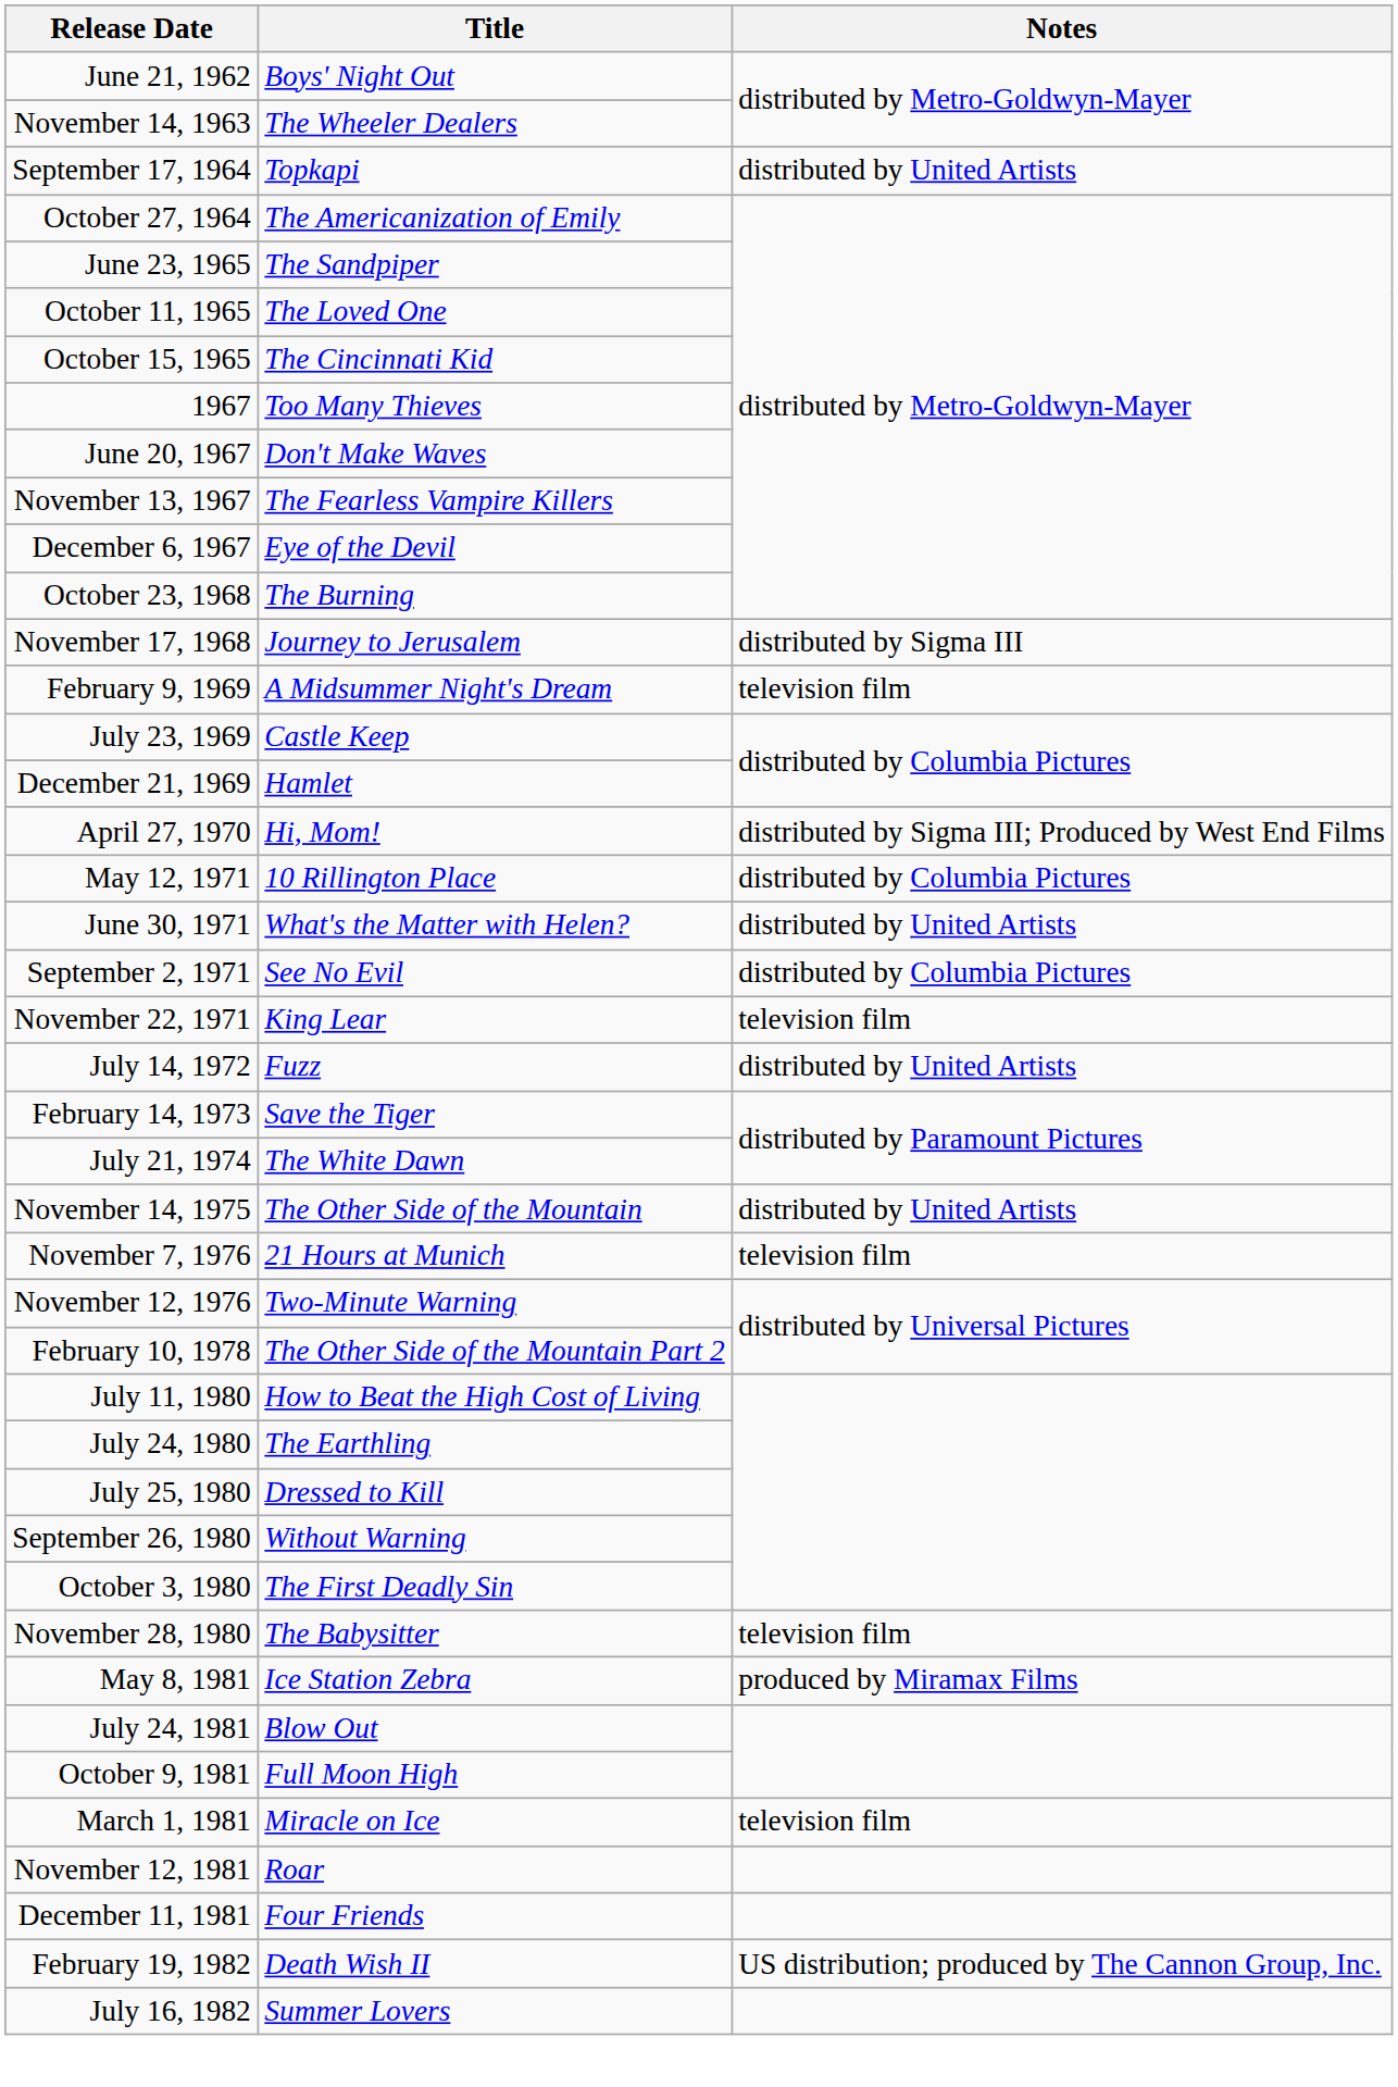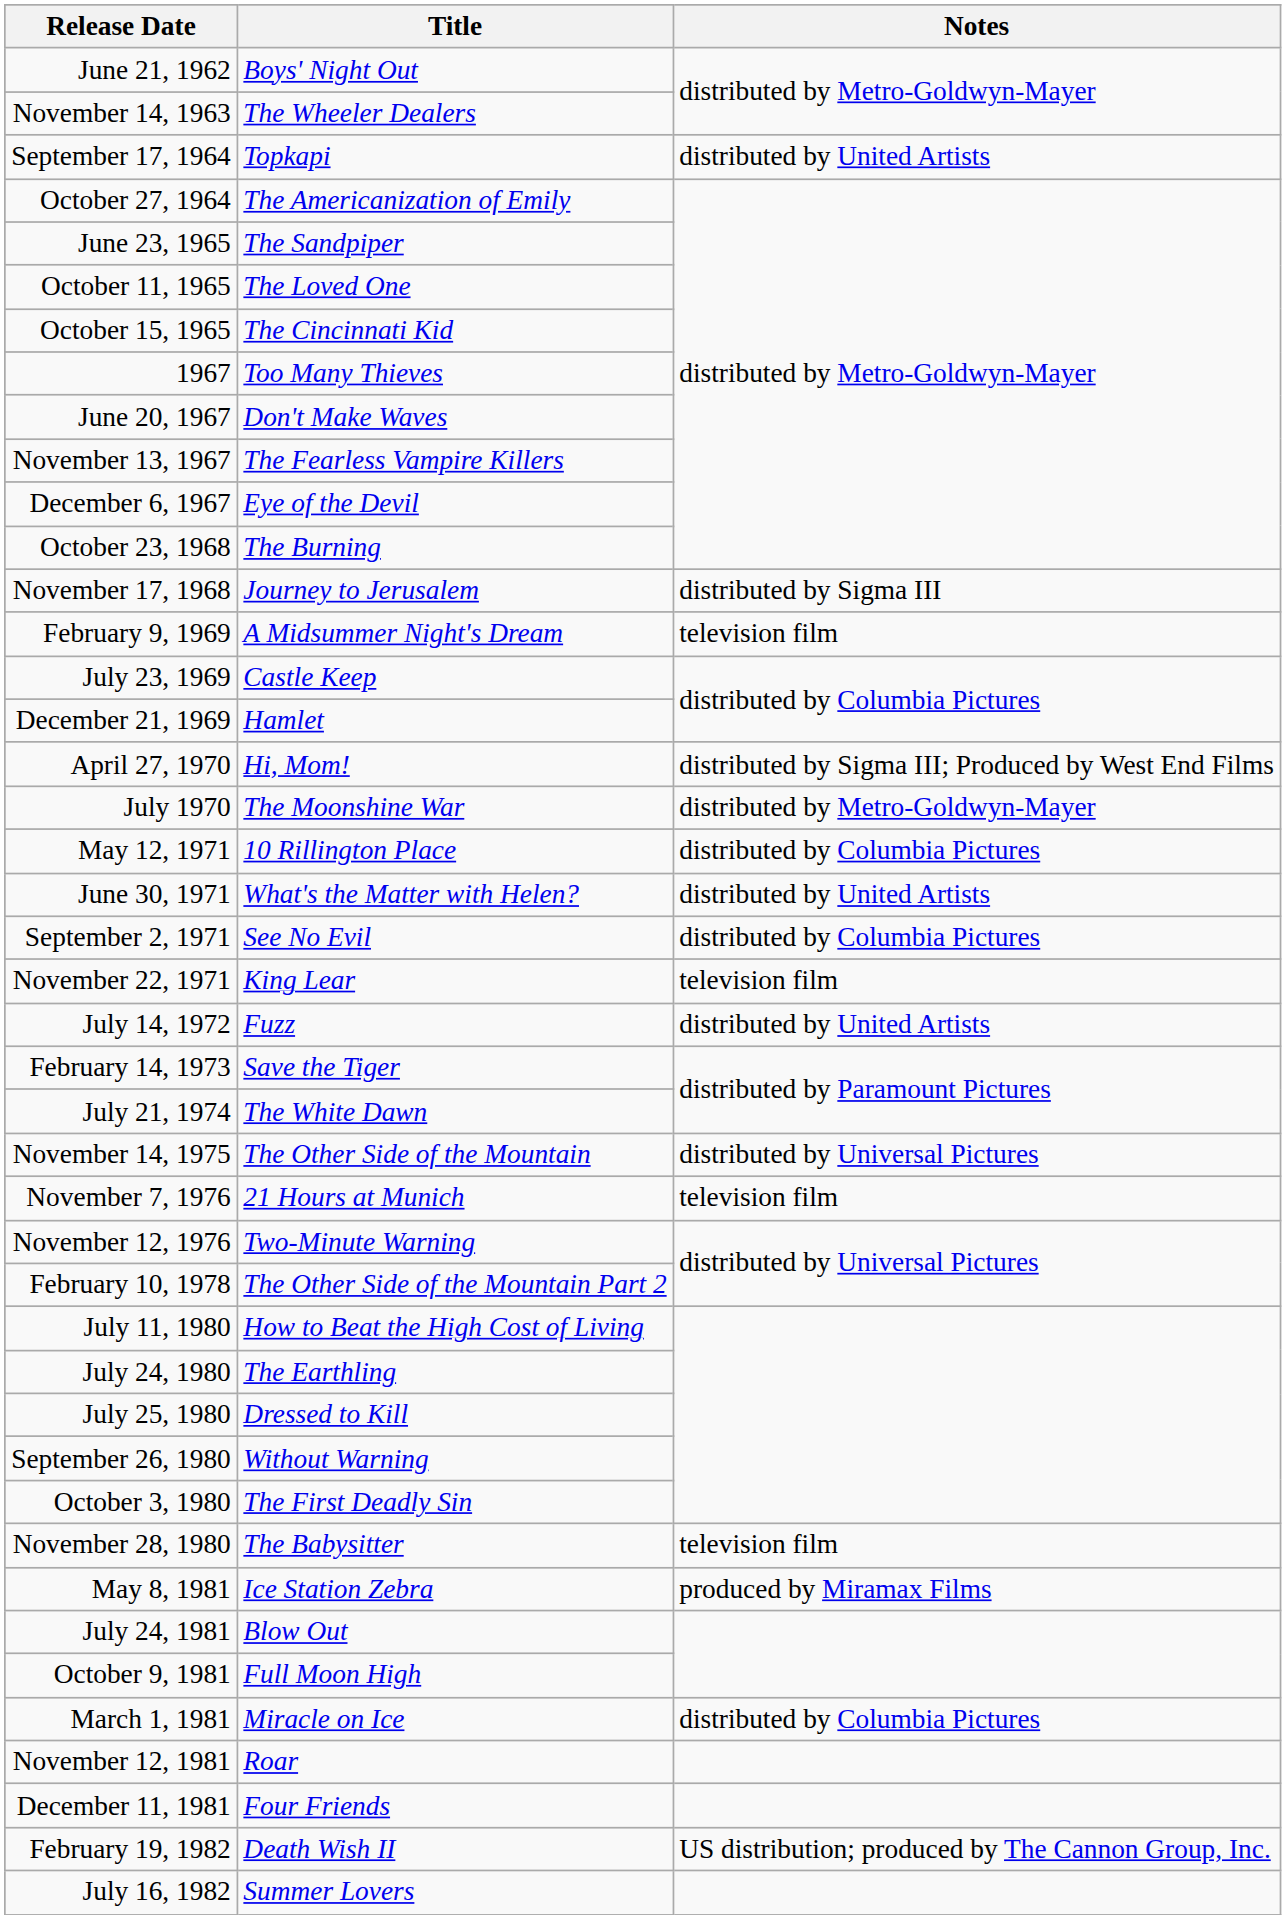 <table class="wikitable sortable">
 <tr>
 <th>Release Date</th>
 <th>Title</th>
 <th>Notes</th>
 </tr>
 <tr>
 <td align="right">June 21, 1962</td>
 <td><em><a href='#'>Boys' Night Out</a></em></td>
 <td rowspan="2">distributed by <a href='#'>Metro-Goldwyn-Mayer</a></td>
 </tr>
 <tr>
 <td align="right">November 14, 1963</td>
 <td><em><a href='#'>The Wheeler Dealers</a></em></td>
 </tr>
 <tr>
 <td align="right">September 17, 1964</td>
 <td><em><a href='#'>Topkapi</a></em></td>
 <td>distributed by <a href='#'>United Artists</a></td>
 </tr>
 <tr>
 <td align="right">October 27, 1964</td>
 <td><em><a href='#'>The Americanization of Emily</a></em></td>
 <td rowspan="9">distributed by <a href='#'>Metro-Goldwyn-Mayer</a></td>
 </tr>
 <tr>
 <td align="right">June 23, 1965</td>
 <td><em><a href='#'>The Sandpiper</a></em></td>
 </tr>
 <tr>
 <td align="right">October 11, 1965</td>
 <td><em><a href='#'>The Loved One</a></em></td>
 </tr>
 <tr>
 <td align="right">October 15, 1965</td>
 <td><em><a href='#'>The Cincinnati Kid</a></em></td>
 </tr>
 <tr>
 <td align="right">1967</td>
 <td><em><a href='#'>Too Many Thieves</a></em></td>
 </tr>
 <tr>
 <td align="right">June 20, 1967</td>
 <td><em><a href='#'>Don't Make Waves</a></em></td>
 </tr>
 <tr>
 <td align="right">November 13, 1967</td>
 <td><em><a href='#'>The Fearless Vampire Killers</a></em></td>
 </tr>
 <tr>
 <td align="right">December 6, 1967</td>
 <td><em><a href='#'>Eye of the Devil</a></em></td>
 </tr>
 <tr>
 <td align="right">October 23, 1968</td>
 <td><em><a href='#'>The Burning</a></em></td>
 </tr>
 <tr>
 <td align="right">November 17, 1968</td>
 <td><em><a href='#'>Journey to Jerusalem</a></em></td>
 <td>distributed by Sigma III</td>
 </tr>
 <tr>
 <td align="right">February 9, 1969</td>
 <td><em><a href='#'>A Midsummer Night's Dream</a></em></td>
 <td>television film</td>
 </tr>
 <tr>
 <td align="right">July 23, 1969</td>
 <td><em><a href='#'>Castle Keep</a></em></td>
 <td rowspan="2">distributed by <a href='#'>Columbia Pictures</a></td>
 </tr>
 <tr>
 <td align="right">December 21, 1969</td>
 <td><em><a href='#'>Hamlet</a></em></td>
 </tr>
 <tr>
 <td align="right">April 27, 1970</td>
 <td><em><a href='#'>Hi, Mom!</a></em></td>
 <td>distributed by Sigma III; Produced by West End Films</td>
 </tr>
 <tr>
+<td align="right">July 1970</td>
+<td><em><a href='#'>The Moonshine War</a></em></td>
+<td>distributed by <a href='#'>Metro-Goldwyn-Mayer</a></td>
+</tr>
+<tr>
 <td align="right">May 12, 1971</td>
 <td><em><a href='#'>10 Rillington Place</a></em></td>
 <td>distributed by <a href='#'>Columbia Pictures</a></td>
 </tr>
 <tr>
 <td align="right">June 30, 1971</td>
 <td><em><a href='#'>What's the Matter with Helen?</a></em></td>
 <td>distributed by <a href='#'>United Artists</a></td>
 </tr>
 <tr>
 <td align="right">September 2, 1971</td>
 <td><em><a href='#'>See No Evil</a></em></td>
 <td>distributed by <a href='#'>Columbia Pictures</a></td>
 </tr>
 <tr>
 <td align="right">November 22, 1971</td>
 <td><em><a href='#'>King Lear</a></em></td>
 <td>television film</td>
 </tr>
 <tr>
 <td align="right">July 14, 1972</td>
 <td><em><a href='#'>Fuzz</a></em></td>
 <td>distributed by <a href='#'>United Artists</a></td>
 </tr>
 <tr>
 <td align="right">February 14, 1973</td>
 <td><em><a href='#'>Save the Tiger</a></em></td>
 <td rowspan="2">distributed by <a href='#'>Paramount Pictures</a></td>
 </tr>
 <tr>
 <td align="right">July 21, 1974</td>
 <td><em><a href='#'>The White Dawn</a></em></td>
 </tr>
 <tr>
 <td align="right">November 14, 1975</td>
 <td><em><a href='#'>The Other Side of the Mountain</a></em></td>
-<td>distributed by <a href='#'>United Artists</a></td>
+<td>distributed by <a href='#'>Universal Pictures</a></td>
 </tr>
 <tr>
 <td align="right">November 7, 1976</td>
 <td><em><a href='#'>21 Hours at Munich</a></em></td>
 <td>television film</td>
 </tr>
 <tr>
 <td align="right">November 12, 1976</td>
 <td><em><a href='#'>Two-Minute Warning</a></em></td>
 <td rowspan="2">distributed by <a href='#'>Universal Pictures</a></td>
 </tr>
 <tr>
 <td align="right">February 10, 1978</td>
 <td><em><a href='#'>The Other Side of the Mountain Part 2</a></em></td>
 </tr>
 <tr>
 <td align="right">July 11, 1980</td>
 <td><em><a href='#'>How to Beat the High Cost of Living</a></em></td>
 <td rowspan="5"></td>
 </tr>
 <tr>
 <td align="right">July 24, 1980</td>
 <td><em><a href='#'>The Earthling</a></em></td>
 </tr>
 <tr>
 <td align="right">July 25, 1980</td>
 <td><em><a href='#'>Dressed to Kill</a></em></td>
 </tr>
 <tr>
 <td align="right">September 26, 1980</td>
 <td><em><a href='#'>Without Warning</a></em></td>
 </tr>
 <tr>
 <td align="right">October 3, 1980</td>
 <td><em><a href='#'>The First Deadly Sin</a></em></td>
 </tr>
 <tr>
 <td align="right">November 28, 1980</td>
 <td><em><a href='#'>The Babysitter</a></em></td>
 <td>television film</td>
 </tr>
 <tr>
 <td align="right">May 8, 1981</td>
 <td><em><a href='#'>Ice Station Zebra</a></em></td>
 <td>produced by <a href='#'>Miramax Films</a></td>
 </tr>
 <tr>
 <td align="right">July 24, 1981</td>
 <td><em><a href='#'>Blow Out</a></em></td>
 <td rowspan="2"></td>
 </tr>
 <tr>
 <td align="right">October 9, 1981</td>
 <td><em><a href='#'>Full Moon High</a></em></td>
 </tr>
 <tr>
 <td align="right">March 1, 1981</td>
 <td><em><a href='#'>Miracle on Ice</a></em></td>
-<td>television film</td>
+<td>distributed by <a href='#'>Columbia Pictures</a></td>
 </tr>
 <tr>
 <td align="right">November 12, 1981</td>
 <td><em><a href='#'>Roar</a></em></td>
 <td></td>
 </tr>
 <tr>
 <td align="right">December 11, 1981</td>
 <td><em><a href='#'>Four Friends</a></em></td>
 <td></td>
 </tr>
 <tr>
 <td align="right">February 19, 1982</td>
 <td><em><a href='#'>Death Wish II</a></em></td>
 <td>US distribution; produced by <a href='#'>The Cannon Group, Inc.</a></td>
 </tr>
 <tr>
 <td align="right">July 16, 1982</td>
 <td><em><a href='#'>Summer Lovers</a></em></td>
 <td></td>
 </tr>
 </table>
